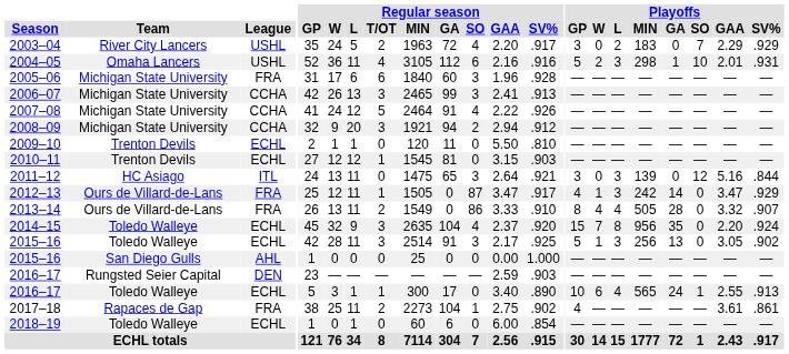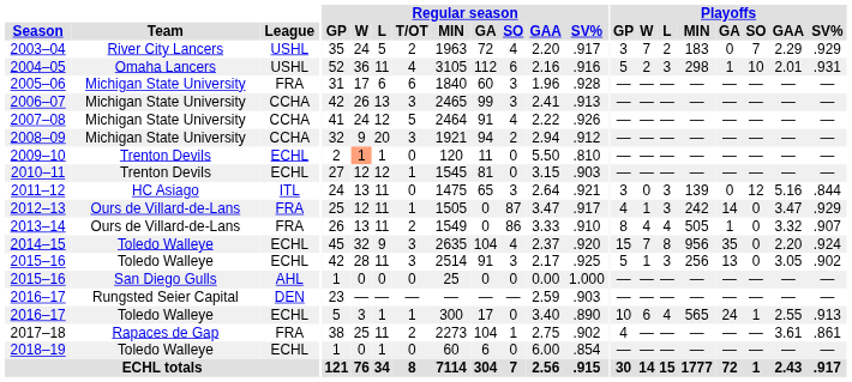 <table border="0" cellpadding="1" cellspacing="0" style="text-align:center; width:75%">
 <tr ALIGN="center" bgcolor="#e0e0e0">
 <th align="center" colspan="3" bgcolor="#ffffff"></th>
 <th align="center" rowspan="99" bgcolor="#ffffff"></th>
 <th align="center" colspan="9" bgcolor="#e0e0e0"><a href='#'>Regular season</a></th>
 <th align="center" rowspan="99" bgcolor="#ffffff"></th>
 <th align="center" colspan="8" bgcolor="#e0e0e0"><a href='#'>Playoffs</a></th>
 </tr>
 <tr ALIGN="center" bgcolor="#e0e0e0">
 <th><a href='#'>Season</a></th>
 <th>Team</th>
 <th>League</th>
 <th>GP</th>
 <th>W</th>
 <th>L</th>
 <th>T/OT</th>
 <th>MIN</th>
 <th>GA</th>
 <th><a href='#'>SO</a></th>
 <th><a href='#'>GAA</a></th>
 <th><a href='#'>SV%</a></th>
 <th>GP</th>
 <th>W</th>
 <th>L</th>
 <th>MIN</th>
 <th>GA</th>
 <th>SO</th>
 <th>GAA</th>
 <th>SV%</th>
 </tr>
 <tr>
 <td><a href='#'>2003–04</a></td>
 <td><a href='#'>River City Lancers</a></td>
 <td><a href='#'>USHL</a></td>
 <td>35</td>
 <td>24</td>
 <td>5</td>
 <td>2</td>
 <td>1963</td>
 <td>72</td>
 <td>4</td>
 <td>2.20</td>
 <td>.917</td>
 <td>3</td>
-<td>0</td>
+<td>7</td>
 <td>2</td>
 <td>183</td>
 <td>0</td>
 <td>7</td>
 <td>2.29</td>
 <td>.929</td>
 </tr>
 <tr bgcolor="#f0f0f0">
 <td><a href='#'>2004–05</a></td>
 <td><a href='#'>Omaha Lancers</a></td>
 <td>USHL</td>
 <td>52</td>
 <td>36</td>
 <td>11</td>
 <td>4</td>
 <td>3105</td>
 <td>112</td>
 <td>6</td>
 <td>2.16</td>
 <td>.916</td>
 <td>5</td>
 <td>2</td>
 <td>3</td>
 <td>298</td>
 <td>1</td>
 <td>10</td>
 <td>2.01</td>
 <td>.931</td>
 </tr>
 <tr>
 <td><a href='#'>2005–06</a></td>
 <td><a href='#'>Michigan State University</a></td>
 <td>FRA</td>
 <td>31</td>
 <td>17</td>
 <td>6</td>
 <td>6</td>
 <td>1840</td>
 <td>60</td>
 <td>3</td>
 <td>1.96</td>
 <td>.928</td>
 <td>—</td>
 <td>—</td>
 <td>—</td>
 <td>—</td>
 <td>—</td>
 <td>—</td>
 <td>—</td>
 <td>—</td>
 </tr>
 <tr bgcolor="#f0f0f0">
 <td><a href='#'>2006–07</a></td>
 <td>Michigan State University</td>
 <td>CCHA</td>
 <td>42</td>
 <td>26</td>
 <td>13</td>
 <td>3</td>
 <td>2465</td>
 <td>99</td>
 <td>3</td>
 <td>2.41</td>
 <td>.913</td>
 <td>—</td>
 <td>—</td>
 <td>—</td>
 <td>—</td>
 <td>—</td>
 <td>—</td>
 <td>—</td>
 <td>—</td>
 </tr>
 <tr>
 <td><a href='#'>2007–08</a></td>
 <td>Michigan State University</td>
 <td>CCHA</td>
 <td>41</td>
 <td>24</td>
 <td>12</td>
 <td>5</td>
 <td>2464</td>
 <td>91</td>
 <td>4</td>
 <td>2.22</td>
 <td>.926</td>
 <td>—</td>
 <td>—</td>
 <td>—</td>
 <td>—</td>
 <td>—</td>
 <td>—</td>
 <td>—</td>
 <td>—</td>
 </tr>
 <tr bgcolor="#f0f0f0">
 <td><a href='#'>2008–09</a></td>
 <td>Michigan State University</td>
 <td>CCHA</td>
 <td>32</td>
 <td>9</td>
 <td>20</td>
 <td>3</td>
 <td>1921</td>
 <td>94</td>
 <td>2</td>
 <td>2.94</td>
 <td>.912</td>
 <td>—</td>
 <td>—</td>
 <td>—</td>
 <td>—</td>
 <td>—</td>
 <td>—</td>
 <td>—</td>
 <td>—</td>
 </tr>
 <tr>
 <td><a href='#'>2009–10</a></td>
 <td><a href='#'>Trenton Devils</a></td>
 <td><a href='#'>ECHL</a></td>
 <td>2</td>
-<td>1</td>
+<td style="background: lightsalmon;">1</td>
 <td>1</td>
 <td>0</td>
 <td>120</td>
 <td>11</td>
 <td>0</td>
 <td>5.50</td>
 <td>.810</td>
 <td>—</td>
 <td>—</td>
 <td>—</td>
 <td>—</td>
 <td>—</td>
 <td>—</td>
 <td>—</td>
 <td>—</td>
 </tr>
 <tr bgcolor="#f0f0f0">
 <td><a href='#'>2010–11</a></td>
 <td>Trenton Devils</td>
 <td>ECHL</td>
 <td>27</td>
 <td>12</td>
 <td>12</td>
 <td>1</td>
 <td>1545</td>
 <td>81</td>
 <td>0</td>
 <td>3.15</td>
 <td>.903</td>
 <td>—</td>
 <td>—</td>
 <td>—</td>
 <td>—</td>
 <td>—</td>
 <td>—</td>
 <td>—</td>
 <td>—</td>
 </tr>
 <tr>
 <td><a href='#'>2011–12</a></td>
 <td><a href='#'>HC Asiago</a></td>
 <td><a href='#'>ITL</a></td>
 <td>24</td>
 <td>13</td>
 <td>11</td>
 <td>0</td>
 <td>1475</td>
 <td>65</td>
 <td>3</td>
 <td>2.64</td>
 <td>.921</td>
 <td>3</td>
 <td>0</td>
 <td>3</td>
 <td>139</td>
 <td>0</td>
 <td>12</td>
 <td>5.16</td>
 <td>.844</td>
 </tr>
 <tr bgcolor="#f0f0f0">
 <td><a href='#'>2012–13</a></td>
 <td><a href='#'>Ours de Villard-de-Lans</a></td>
 <td><a href='#'>FRA</a></td>
 <td>25</td>
 <td>12</td>
 <td>11</td>
 <td>1</td>
 <td>1505</td>
 <td>0</td>
 <td>87</td>
 <td>3.47</td>
 <td>.917</td>
 <td>4</td>
 <td>1</td>
 <td>3</td>
 <td>242</td>
 <td>14</td>
 <td>0</td>
 <td>3.47</td>
 <td>.929</td>
 </tr>
 <tr>
 <td><a href='#'>2013–14</a></td>
 <td>Ours de Villard-de-Lans</td>
 <td>FRA</td>
 <td>26</td>
 <td>13</td>
 <td>11</td>
 <td>2</td>
 <td>1549</td>
 <td>0</td>
 <td>86</td>
 <td>3.33</td>
 <td>.910</td>
 <td>8</td>
 <td>4</td>
 <td>4</td>
 <td>505</td>
-<td>28</td>
+<td>1</td>
 <td>0</td>
 <td>3.32</td>
 <td>.907</td>
 </tr>
 <tr bgcolor="#f0f0f0">
 <td><a href='#'>2014–15</a></td>
 <td><a href='#'>Toledo Walleye</a></td>
 <td>ECHL</td>
 <td>45</td>
 <td>32</td>
 <td>9</td>
 <td>3</td>
 <td>2635</td>
 <td>104</td>
 <td>4</td>
 <td>2.37</td>
 <td>.920</td>
 <td>15</td>
 <td>7</td>
 <td>8</td>
 <td>956</td>
 <td>35</td>
 <td>0</td>
 <td>2.20</td>
 <td>.924</td>
 </tr>
 <tr>
 <td><a href='#'>2015–16</a></td>
 <td>Toledo Walleye</td>
 <td>ECHL</td>
 <td>42</td>
 <td>28</td>
 <td>11</td>
 <td>3</td>
 <td>2514</td>
 <td>91</td>
 <td>3</td>
 <td>2.17</td>
 <td>.925</td>
 <td>5</td>
 <td>1</td>
 <td>3</td>
 <td>256</td>
 <td>13</td>
 <td>0</td>
 <td>3.05</td>
 <td>.902</td>
 </tr>
 <tr bgcolor="#f0f0f0">
 <td><a href='#'>2015–16</a></td>
 <td><a href='#'>San Diego Gulls</a></td>
 <td><a href='#'>AHL</a></td>
 <td>1</td>
 <td>0</td>
 <td>0</td>
 <td>0</td>
 <td>25</td>
 <td>0</td>
 <td>0</td>
 <td>0.00</td>
 <td>1.000</td>
 <td>—</td>
 <td>—</td>
 <td>—</td>
 <td>—</td>
 <td>—</td>
 <td>—</td>
 <td>—</td>
 <td>—</td>
 </tr>
 <tr>
 <td><a href='#'>2016–17</a></td>
 <td>Rungsted Seier Capital</td>
 <td><a href='#'>DEN</a></td>
 <td>23</td>
 <td>—</td>
 <td>—</td>
 <td>—</td>
 <td>—</td>
 <td>—</td>
 <td>—</td>
 <td>2.59</td>
 <td>.903</td>
 <td>—</td>
 <td>—</td>
 <td>—</td>
 <td>—</td>
 <td>—</td>
 <td>—</td>
 <td>—</td>
 <td>—</td>
 </tr>
 <tr bgcolor="#f0f0f0">
 <td><a href='#'>2016–17</a></td>
 <td>Toledo Walleye</td>
 <td>ECHL</td>
 <td>5</td>
 <td>3</td>
 <td>1</td>
 <td>1</td>
 <td>300</td>
 <td>17</td>
 <td>0</td>
 <td>3.40</td>
 <td>.890</td>
 <td>10</td>
 <td>6</td>
 <td>4</td>
 <td>565</td>
 <td>24</td>
 <td>1</td>
 <td>2.55</td>
 <td>.913</td>
 </tr>
 <tr>
 <td>2017–18</td>
 <td><a href='#'>Rapaces de Gap</a></td>
 <td>FRA</td>
 <td>38</td>
 <td>25</td>
 <td>11</td>
 <td>2</td>
 <td>2273</td>
 <td>104</td>
 <td>1</td>
 <td>2.75</td>
 <td>.902</td>
 <td>4</td>
 <td>—</td>
 <td>—</td>
 <td>—</td>
 <td>—</td>
 <td>—</td>
 <td>3.61</td>
 <td>.861</td>
 </tr>
 <tr bgcolor="#f0f0f0">
 <td><a href='#'>2018–19</a></td>
 <td>Toledo Walleye</td>
 <td>ECHL</td>
 <td>1</td>
 <td>0</td>
 <td>1</td>
 <td>0</td>
 <td>60</td>
 <td>6</td>
 <td>0</td>
 <td>6.00</td>
 <td>.854</td>
 <td>—</td>
 <td>—</td>
 <td>—</td>
 <td>—</td>
 <td>—</td>
 <td>—</td>
 <td>—</td>
 <td>—</td>
 </tr>
 <tr bgcolor="#e0e0e0">
 <th colspan="3" align="center">ECHL totals</th>
 <th>121</th>
 <th>76</th>
 <th>34</th>
 <th>8</th>
 <th>7114</th>
 <th>304</th>
 <th>7</th>
 <th>2.56</th>
 <th>.915</th>
 <th>30</th>
 <th>14</th>
 <th>15</th>
 <th>1777</th>
 <th>72</th>
 <th>1</th>
 <th>2.43</th>
 <th>.917</th>
 </tr>
 </table>
